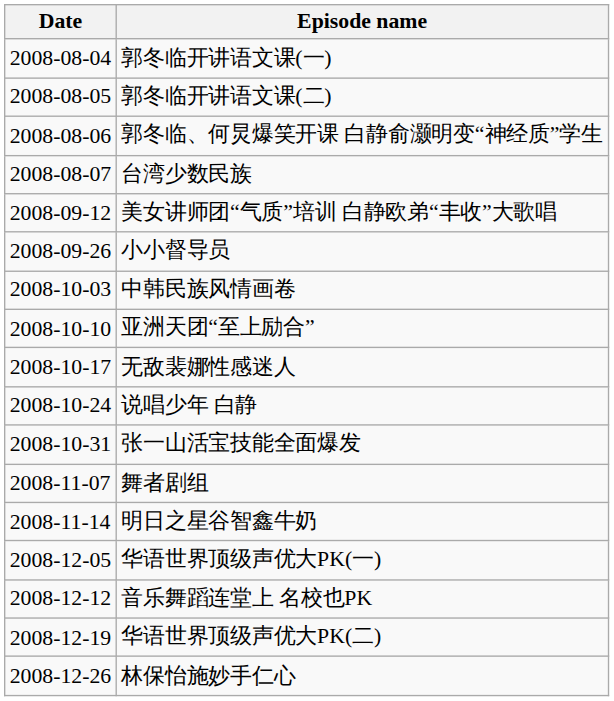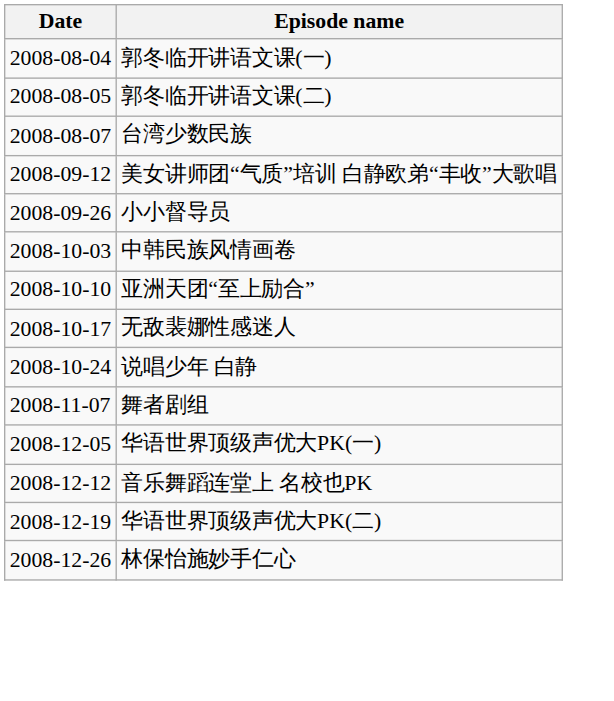 <table class="wikitable mw-collapsible mw-collapsed">
 <tr>
 <th>Date</th>
 <th>Episode name</th>
 </tr>
 <tr>
 <td>2008-08-04</td>
 <td>郭冬临开讲语文课(一)</td>
 </tr>
 <tr>
 <td>2008-08-05</td>
 <td>郭冬临开讲语文课(二)</td>
-</tr>
-<tr>
-<td>2008-08-06</td>
-<td>郭冬临、何炅爆笑开课 白静俞灏明变“神经质”学生</td>
 </tr>
 <tr>
 <td>2008-08-07</td>
 <td>台湾少数民族</td>
 </tr>
 <tr>
 <td>2008-09-12</td>
 <td>美女讲师团“气质”培训 白静欧弟“丰收”大歌唱</td>
 </tr>
 <tr>
 <td>2008-09-26</td>
 <td>小小督导员</td>
 </tr>
 <tr>
 <td>2008-10-03</td>
 <td>中韩民族风情画卷</td>
 </tr>
 <tr>
 <td>2008-10-10</td>
 <td>亚洲天团“至上励合”</td>
 </tr>
 <tr>
 <td>2008-10-17</td>
 <td>无敌裴娜性感迷人</td>
 </tr>
 <tr>
 <td>2008-10-24</td>
 <td>说唱少年 白静</td>
 </tr>
 <tr>
-<td>2008-10-31</td>
-<td>张一山活宝技能全面爆发</td>
-</tr>
-<tr>
 <td>2008-11-07</td>
 <td>舞者剧组</td>
-</tr>
-<tr>
-<td>2008-11-14</td>
-<td>明日之星谷智鑫牛奶</td>
 </tr>
 <tr>
 <td>2008-12-05</td>
 <td>华语世界顶级声优大PK(一)</td>
 </tr>
 <tr>
 <td>2008-12-12</td>
 <td>音乐舞蹈连堂上 名校也PK</td>
 </tr>
 <tr>
 <td>2008-12-19</td>
 <td>华语世界顶级声优大PK(二)</td>
 </tr>
 <tr>
 <td>2008-12-26</td>
 <td>林保怡施妙手仁心</td>
 </tr>
 </table>
